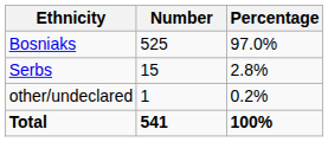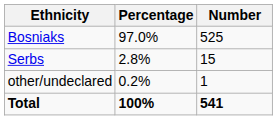 <table class="wikitable">
 <tr>
 <th width="100px">Ethnicity</th>
+<th width="80px">Percentage</th>
 <th width="80px">Number</th>
-<th width="80px">Percentage</th>
 </tr>
 <tr>
 <td><a href='#'>Bosniaks</a></td>
+<td>97.0%</td>
 <td>525</td>
-<td>97.0%</td>
 </tr>
 <tr>
 <td><a href='#'>Serbs</a></td>
+<td>2.8%</td>
 <td>15</td>
-<td>2.8%</td>
 </tr>
 <tr>
 <td>other/undeclared</td>
+<td>0.2%</td>
 <td>1</td>
-<td>0.2%</td>
 </tr>
 <tr>
 <td><strong>Total</strong></td>
+<td><strong>100%</strong></td>
 <td><strong>541</strong></td>
-<td><strong>100%</strong></td>
 </tr>
 </table>
